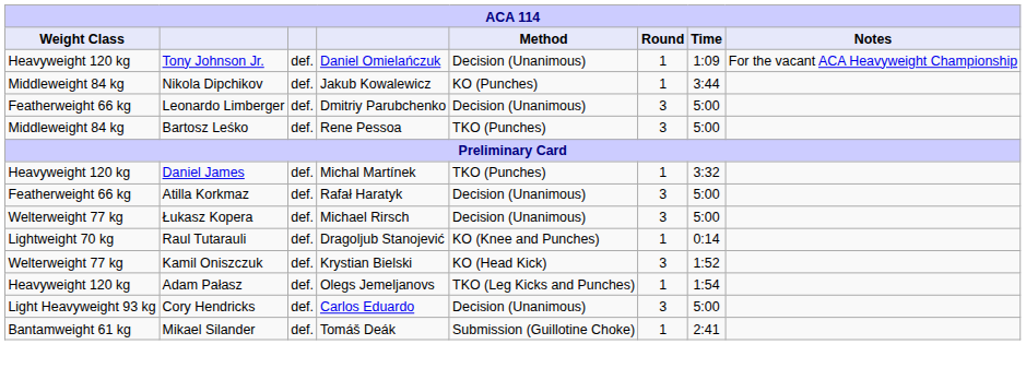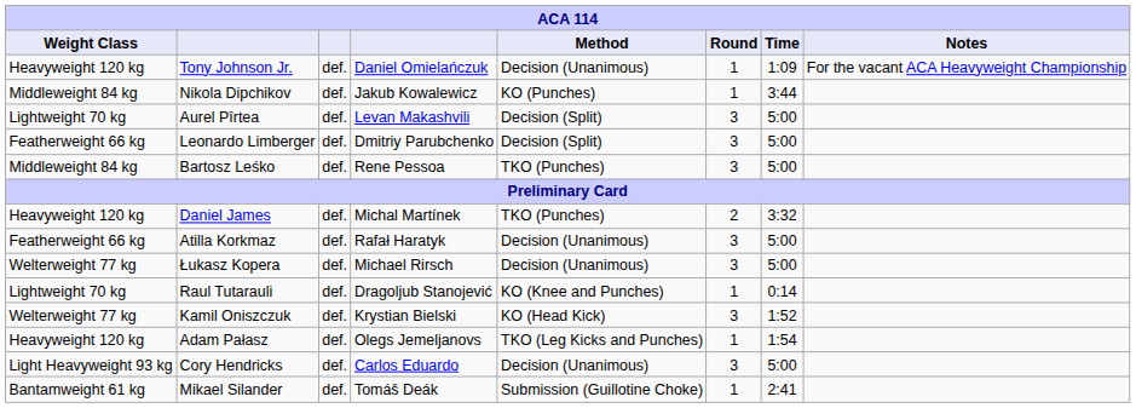 <table class="wikitable" style="font-size: 80%;">
 <tr>
 <th colspan="8" style="background-color: #ccf; color: #000080; text-align: center;"><strong>ACA 114</strong></th>
 </tr>
 <tr>
 <th colspan="1" style="background-color: #E6E8FA; color: #000000; text-align: center;">Weight Class</th>
 <th colspan="1" style="background-color: #E6E8FA; color: #000000; text-align: center;"></th>
 <th colspan="1" style="background-color: #E6E8FA; color: #000000; text-align: center;"></th>
 <th colspan="1" style="background-color: #E6E8FA; color: #000000; text-align: center;"></th>
 <th colspan="1" style="background-color: #E6E8FA; color: #000000; text-align: center;">Method</th>
 <th colspan="1" style="background-color: #E6E8FA; color: #000000; text-align: center;">Round</th>
 <th colspan="1" style="background-color: #E6E8FA; color: #000000; text-align: center;">Time</th>
 <th colspan="1" style="background-color: #E6E8FA; color: #000000; text-align: center;">Notes</th>
 </tr>
 <tr>
 <td>Heavyweight 120 kg</td>
 <td> <a href='#'>Tony Johnson Jr.</a></td>
 <td>def.</td>
 <td> <a href='#'>Daniel Omielańczuk</a></td>
 <td>Decision (Unanimous)</td>
 <td align=center>1</td>
 <td align=center>1:09</td>
 <td>For the vacant <a href='#'>ACA Heavyweight Championship</a></td>
 </tr>
 <tr>
 <td>Middleweight 84 kg</td>
 <td> Nikola Dipchikov</td>
 <td>def.</td>
 <td> Jakub Kowalewicz</td>
 <td>KO (Punches)</td>
 <td align=center>1</td>
 <td align=center>3:44</td>
 <td></td>
 </tr>
 <tr>
+<td>Lightweight 70 kg</td>
+<td> Aurel Pîrtea</td>
+<td>def.</td>
+<td> <a href='#'>Levan Makashvili</a></td>
+<td>Decision (Split)</td>
+<td align=center>3</td>
+<td align=center>5:00</td>
+<td></td>
+</tr>
+<tr>
 <td>Featherweight 66 kg</td>
 <td> Leonardo Limberger</td>
 <td>def.</td>
 <td> Dmitriy Parubchenko</td>
-<td>Decision (Unanimous)</td>
+<td>Decision (Split)</td>
 <td align=center>3</td>
 <td align=center>5:00</td>
 <td></td>
 </tr>
 <tr>
 <td>Middleweight 84 kg</td>
 <td> Bartosz Leśko</td>
 <td>def.</td>
 <td> Rene Pessoa</td>
 <td>TKO (Punches)</td>
 <td align=center>3</td>
 <td align=center>5:00</td>
 <td></td>
 </tr>
 <tr>
 <th colspan="8" style="background-color: #ccf; color: #000080; text-align: center;"><strong>Preliminary Card</strong></th>
 </tr>
 <tr>
 <td>Heavyweight 120 kg</td>
 <td> <a href='#'>Daniel James</a></td>
 <td>def.</td>
 <td> Michal Martínek</td>
 <td>TKO (Punches)</td>
-<td align=center>1</td>
+<td align=center>2</td>
 <td align=center>3:32</td>
 <td></td>
 </tr>
 <tr>
 <td>Featherweight 66 kg</td>
 <td> Atilla Korkmaz</td>
 <td>def.</td>
 <td> Rafał Haratyk</td>
 <td>Decision (Unanimous)</td>
 <td align=center>3</td>
 <td align=center>5:00</td>
 <td></td>
 </tr>
 <tr>
 <td>Welterweight 77 kg</td>
 <td> Łukasz Kopera</td>
 <td>def.</td>
 <td> Michael Rirsch</td>
 <td>Decision (Unanimous)</td>
 <td align=center>3</td>
 <td align=center>5:00</td>
 <td></td>
 </tr>
 <tr>
 <td>Lightweight 70 kg</td>
 <td> Raul Tutarauli</td>
 <td>def.</td>
 <td> Dragoljub Stanojević</td>
 <td>KO (Knee and Punches)</td>
 <td align=center>1</td>
 <td align=center>0:14</td>
 <td></td>
 </tr>
 <tr>
 <td>Welterweight 77 kg</td>
 <td> Kamil Oniszczuk</td>
 <td>def.</td>
 <td> Krystian Bielski</td>
 <td>KO (Head Kick)</td>
 <td align=center>3</td>
 <td align=center>1:52</td>
 <td></td>
 </tr>
 <tr>
 <td>Heavyweight 120 kg</td>
 <td> Adam Pałasz</td>
 <td>def.</td>
 <td> Olegs Jemeljanovs</td>
 <td>TKO (Leg Kicks and Punches)</td>
 <td align=center>1</td>
 <td align=center>1:54</td>
 <td></td>
 </tr>
 <tr>
 <td>Light Heavyweight 93 kg</td>
 <td> Cory Hendricks</td>
 <td>def.</td>
 <td> <a href='#'>Carlos Eduardo</a></td>
 <td>Decision (Unanimous)</td>
 <td align=center>3</td>
 <td align=center>5:00</td>
 <td></td>
 </tr>
 <tr>
 <td>Bantamweight 61 kg</td>
 <td> Mikael Silander</td>
 <td>def.</td>
 <td> Tomáš Deák</td>
 <td>Submission (Guillotine Choke)</td>
 <td align=center>1</td>
 <td align=center>2:41</td>
 <td></td>
 </tr>
 </table>
